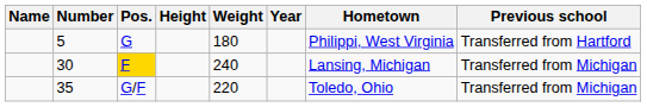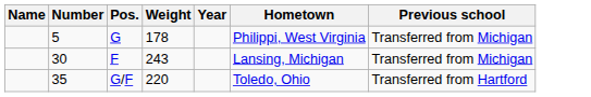 <table class="wikitable sortable" border="1">
 <tr>
 <th>Name</th>
 <th>Number</th>
 <th>Pos.</th>
-<th>Height</th>
 <th>Weight</th>
 <th>Year</th>
 <th>Hometown</th>
 <th class="unsortable">Previous school</th>
 </tr>
 <tr>
 <td></td>
 <td>5</td>
 <td><a href='#'>G</a></td>
-<td></td>
-<td>180</td>
+<td>178</td>
 <td></td>
 <td><a href='#'>Philippi, West Virginia</a></td>
-<td>Transferred from <a href='#'>Hartford</a></td>
+<td>Transferred from <a href='#'>Michigan</a></td>
 </tr>
 <tr>
 <td></td>
 <td>30</td>
-<td style="background: gold;"><a href='#'>F</a></td>
-<td></td>
-<td>240</td>
+<td><a href='#'>F</a></td>
+<td>243</td>
 <td></td>
 <td><a href='#'>Lansing, Michigan</a></td>
 <td>Transferred from <a href='#'>Michigan</a></td>
 </tr>
 <tr>
 <td></td>
 <td>35</td>
 <td><a href='#'>G</a>/<a href='#'>F</a></td>
-<td></td>
 <td>220</td>
 <td></td>
 <td><a href='#'>Toledo, Ohio</a></td>
-<td>Transferred from <a href='#'>Michigan</a></td>
+<td>Transferred from <a href='#'>Hartford</a></td>
 </tr>
 </table>
